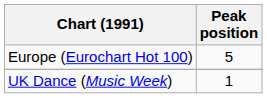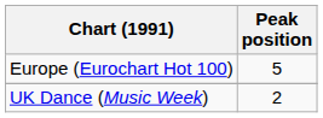 <table class="wikitable">
 <tr>
 <th>Chart (1991)</th>
 <th>Peak<br>position</th>
 </tr>
 <tr>
 <td>Europe (<a href='#'>Eurochart Hot 100</a>)</td>
 <td align="center">5</td>
 </tr>
 <tr>
 </tr>
 <tr>
 </tr>
 <tr>
 </tr>
 <tr>
 <td><a href='#'>UK Dance</a> (<em><a href='#'>Music Week</a></em>)</td>
-<td align="center">1</td>
+<td align="center">2</td>
 </tr>
 </table>
